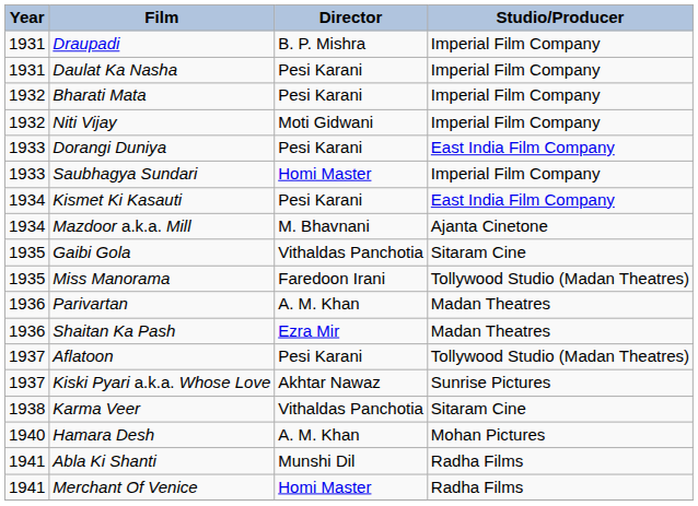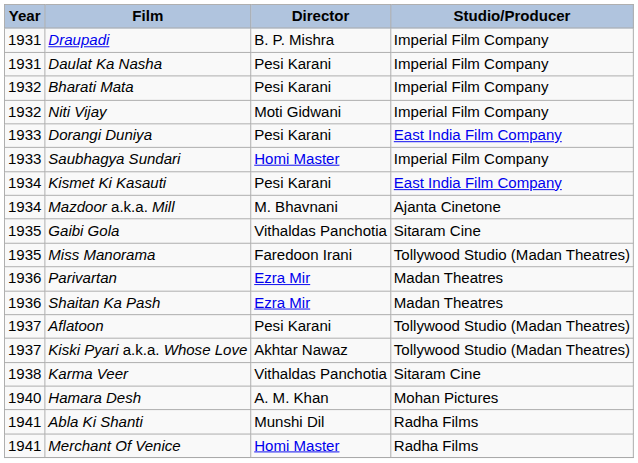 <table class="wikitable" style="font-size:100%">
 <tr>
 <th style="background:#B0C4DE;">Year</th>
 <th style="background:#B0C4DE;">Film</th>
 <th style="background:#B0C4DE;">Director</th>
 <th style="background:#B0C4DE;">Studio/Producer</th>
 </tr>
 <tr>
 <td>1931</td>
 <td><em><a href='#'>Draupadi</a></em></td>
 <td>B. P. Mishra</td>
 <td>Imperial Film Company</td>
 </tr>
 <tr>
 <td>1931</td>
 <td><em>Daulat Ka Nasha</em></td>
 <td>Pesi Karani</td>
 <td>Imperial Film Company</td>
 </tr>
 <tr>
 <td>1932</td>
 <td><em>Bharati Mata</em></td>
 <td>Pesi Karani</td>
 <td>Imperial Film Company</td>
 </tr>
 <tr>
 <td>1932</td>
 <td><em>Niti Vijay</em></td>
 <td>Moti Gidwani</td>
 <td>Imperial Film Company</td>
 </tr>
 <tr>
 <td>1933</td>
 <td><em>Dorangi Duniya</em></td>
 <td>Pesi Karani</td>
 <td><a href='#'>East India Film Company</a></td>
 </tr>
 <tr>
 <td>1933</td>
 <td><em>Saubhagya Sundari</em></td>
 <td><a href='#'>Homi Master</a></td>
 <td>Imperial Film Company</td>
 </tr>
 <tr>
 <td>1934</td>
 <td><em>Kismet Ki Kasauti</em></td>
 <td>Pesi Karani</td>
 <td><a href='#'>East India Film Company</a></td>
 </tr>
 <tr>
 <td>1934</td>
 <td><em>Mazdoor</em> a.k.a. <em>Mill</em></td>
 <td>M. Bhavnani</td>
 <td>Ajanta Cinetone</td>
 </tr>
 <tr>
 <td>1935</td>
 <td><em>Gaibi Gola</em></td>
 <td>Vithaldas Panchotia</td>
 <td>Sitaram Cine</td>
 </tr>
 <tr>
 <td>1935</td>
 <td><em>Miss Manorama</em></td>
 <td>Faredoon Irani</td>
 <td>Tollywood Studio (Madan Theatres)</td>
 </tr>
 <tr>
 <td>1936</td>
 <td><em>Parivartan</em></td>
-<td>A. M. Khan</td>
+<td><a href='#'>Ezra Mir</a></td>
 <td>Madan Theatres</td>
 </tr>
 <tr>
 <td>1936</td>
 <td><em>Shaitan Ka Pash</em></td>
 <td><a href='#'>Ezra Mir</a></td>
 <td>Madan Theatres</td>
 </tr>
 <tr>
 <td>1937</td>
 <td><em>Aflatoon</em></td>
 <td>Pesi Karani</td>
 <td>Tollywood Studio (Madan Theatres)</td>
 </tr>
 <tr>
 <td>1937</td>
 <td><em>Kiski Pyari</em> a.k.a. <em>Whose Love</em></td>
 <td>Akhtar Nawaz</td>
-<td>Sunrise Pictures</td>
+<td>Tollywood Studio (Madan Theatres)</td>
 </tr>
 <tr>
 <td>1938</td>
 <td><em>Karma Veer</em></td>
 <td>Vithaldas Panchotia</td>
 <td>Sitaram Cine</td>
 </tr>
 <tr>
 <td>1940</td>
 <td><em>Hamara Desh</em></td>
 <td>A. M. Khan</td>
 <td>Mohan Pictures</td>
 </tr>
 <tr>
 <td>1941</td>
 <td><em>Abla Ki Shanti</em></td>
 <td>Munshi Dil</td>
 <td>Radha Films</td>
 </tr>
 <tr>
 <td>1941</td>
 <td><em>Merchant Of Venice</em></td>
 <td><a href='#'>Homi Master</a></td>
 <td>Radha Films</td>
 </tr>
 <tr>
 </tr>
 </table>
